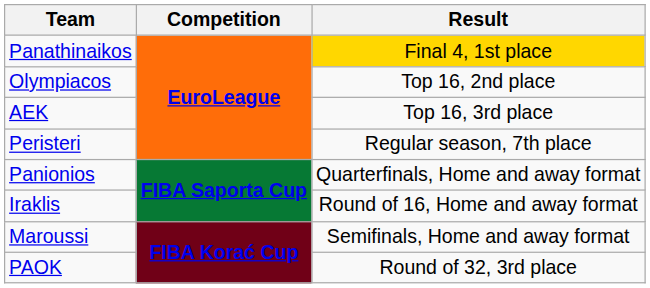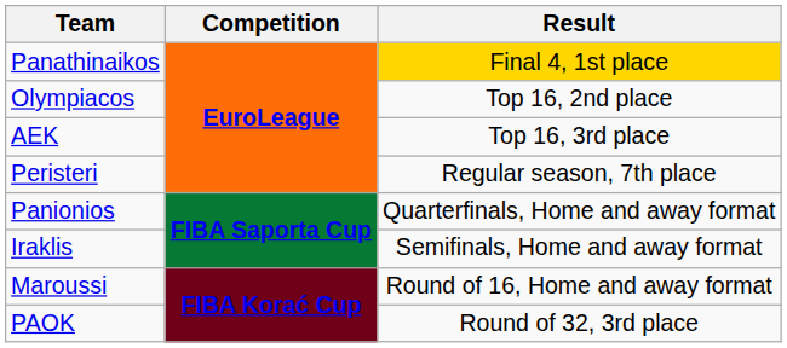 <table class="wikitable sortable">
 <tr>
 <th>Team</th>
 <th>Competition</th>
 <th>Result</th>
 </tr>
 <tr>
 <td><a href='#'>Panathinaikos</a></td>
 <td rowspan="4" style="background:#ff6d09;color:#ffffff;text-align:center"><strong><a href='#'><span>EuroLeague</span></a></strong></td>
 <td style="background:#FFD700;text-align:center">Final 4, 1st place</td>
 </tr>
 <tr>
 <td><a href='#'>Olympiacos</a></td>
 <td style="text-align:center">Top 16, 2nd place</td>
 </tr>
 <tr>
 <td><a href='#'>AEK</a></td>
 <td style="text-align:center">Top 16, 3rd place</td>
 </tr>
 <tr>
 <td><a href='#'>Peristeri</a></td>
 <td style="text-align:center">Regular season, 7th place</td>
 </tr>
 <tr>
 <td><a href='#'>Panionios</a></td>
 <td rowspan="2" style="background:#067934;color:white;text-align:center"><strong><a href='#'><span>FIBA Saporta Cup</span></a></strong></td>
 <td style="text-align:center">Quarterfinals, Home and away format</td>
 </tr>
 <tr>
 <td><a href='#'>Iraklis</a></td>
-<td style="text-align:center">Round of 16, Home and away format</td>
+<td style="text-align:center">Semifinals, Home and away format</td>
 </tr>
 <tr>
 <td><a href='#'>Maroussi</a></td>
 <td rowspan="2" style="background:#700017;color:white;text-align:center"><strong><a href='#'><span>FIBA Korać Cup</span></a></strong></td>
-<td style="text-align:center">Semifinals, Home and away format</td>
+<td style="text-align:center">Round of 16, Home and away format</td>
 </tr>
 <tr>
 <td><a href='#'>PAOK</a></td>
 <td style="text-align:center">Round of 32, 3rd place</td>
 </tr>
 </table>
